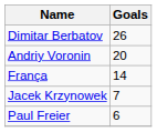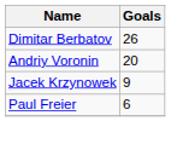 <table class="wikitable">
 <tr>
 <th>Name</th>
 <th>Goals</th>
 </tr>
 <tr>
 <td> <a href='#'>Dimitar Berbatov</a></td>
 <td>26</td>
 </tr>
 <tr>
 <td> <a href='#'>Andriy Voronin</a></td>
 <td>20</td>
 </tr>
 <tr>
-<td> <a href='#'>França</a></td>
-<td>14</td>
-</tr>
-<tr>
 <td> <a href='#'>Jacek Krzynowek</a></td>
-<td>7</td>
+<td>9</td>
 </tr>
 <tr>
 <td> <a href='#'>Paul Freier</a></td>
 <td>6</td>
 </tr>
 <tr>
 </tr>
 </table>
